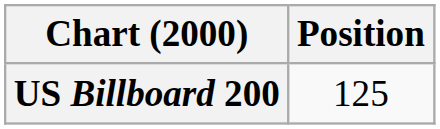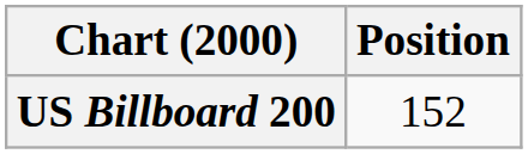 <table class="wikitable plainrowheaders sortable">
 <tr>
 <th scope="col">Chart (2000)</th>
 <th scope="col">Position</th>
 </tr>
 <tr>
 <th scope="row">US <em>Billboard</em> 200</th>
-<td style="text-align:center;">125</td>
+<td style="text-align:center;">152</td>
 </tr>
 </table>
